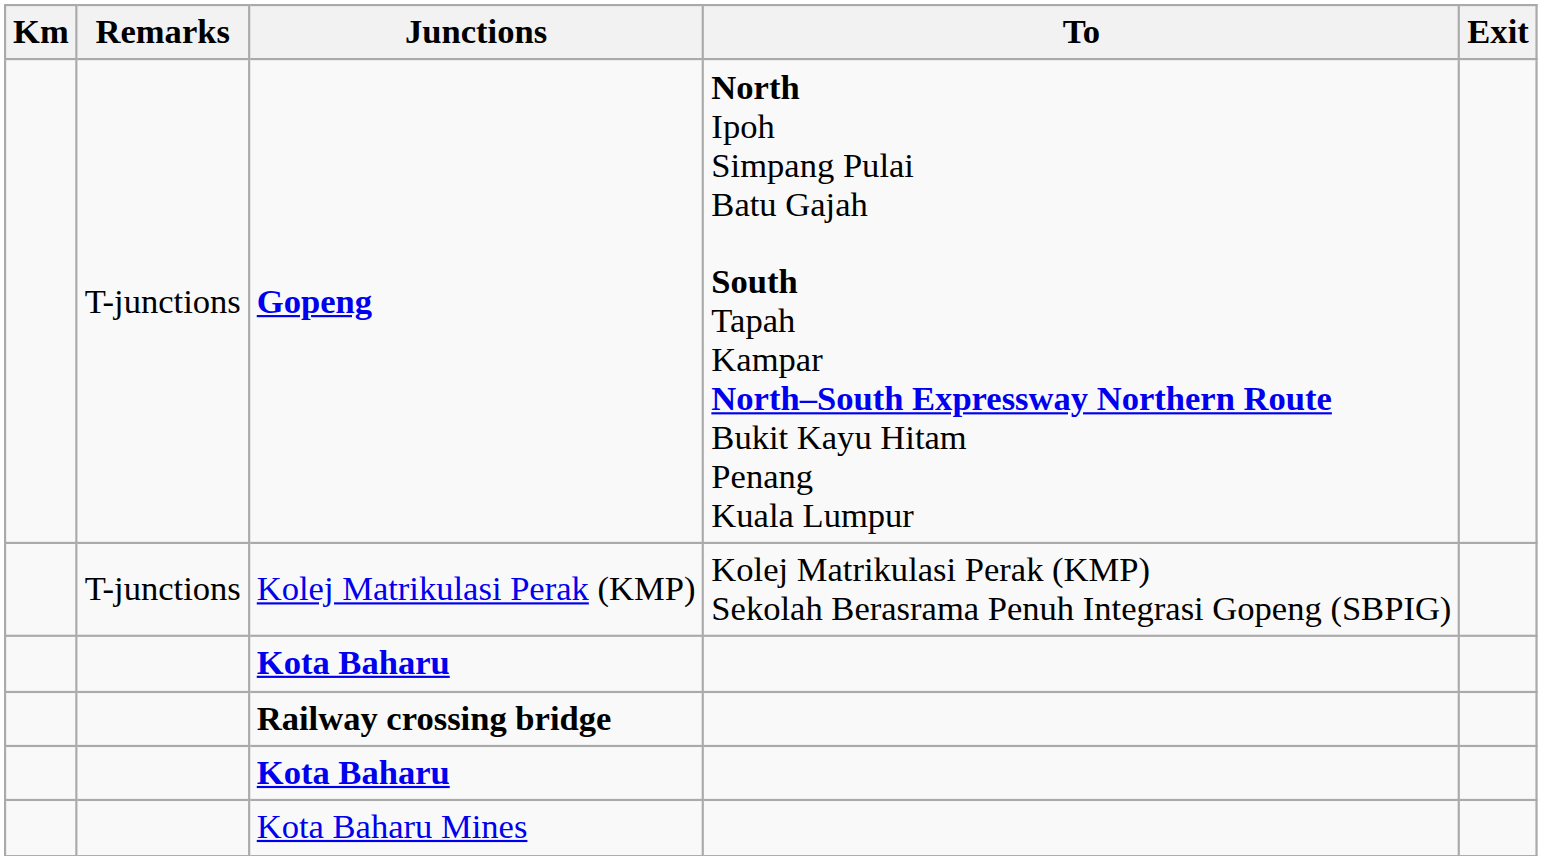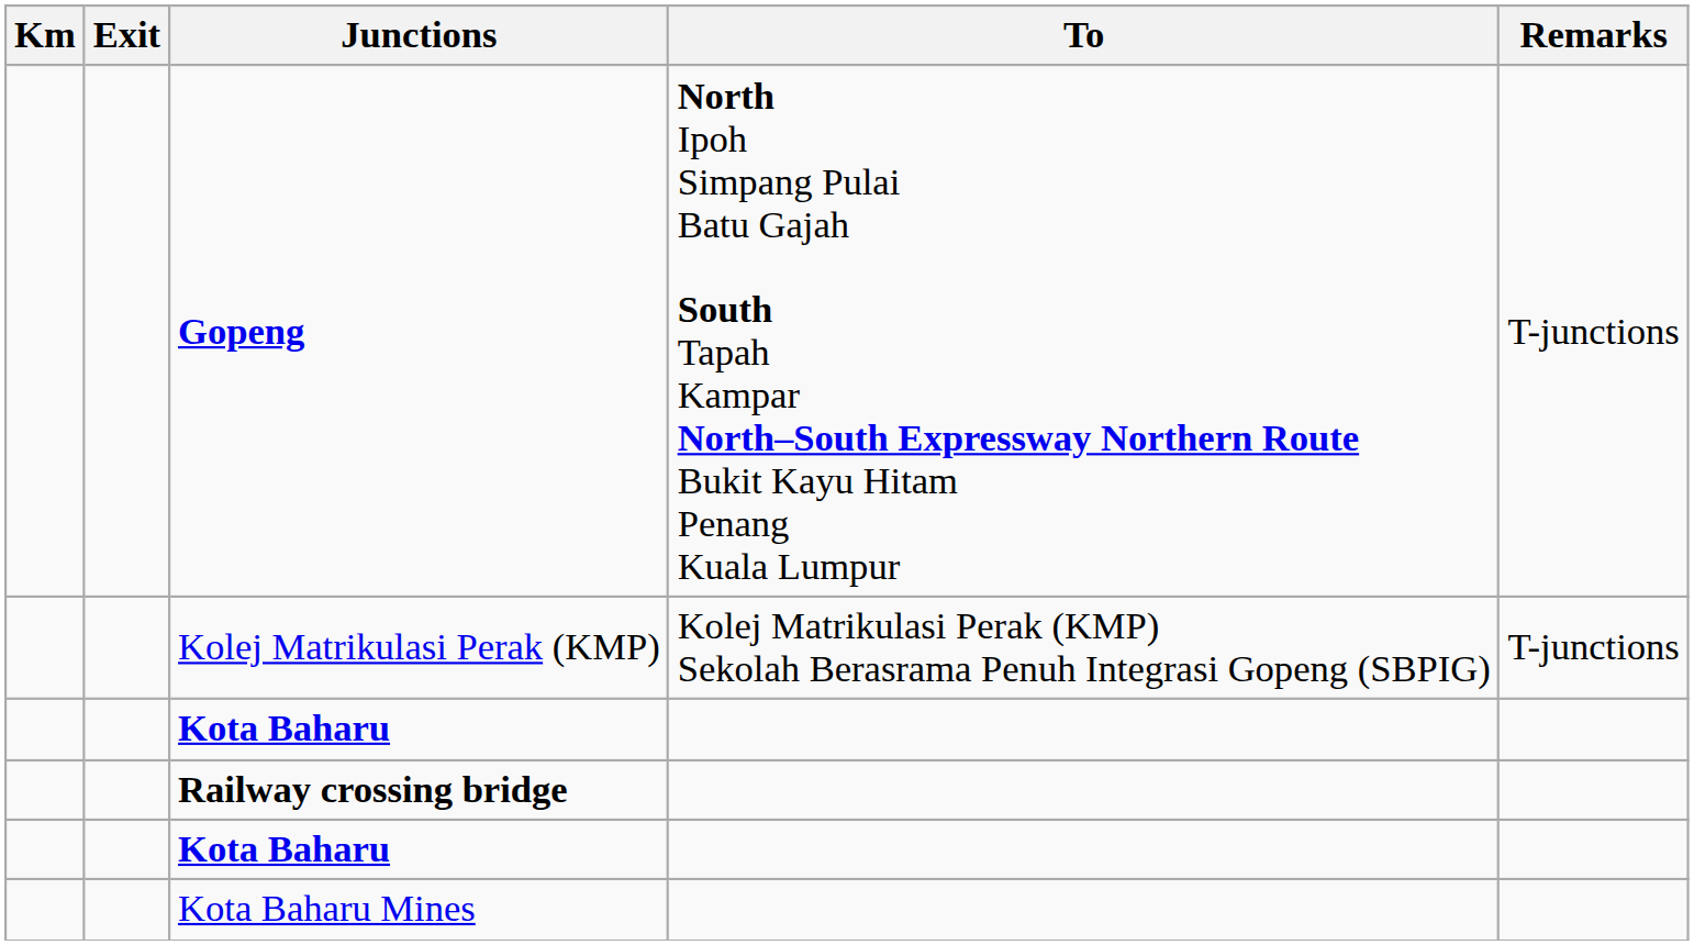 <table class="wikitable">
 <tr>
 <th>Km</th>
-<th>Remarks</th>
+<th>Exit</th>
 <th>Junctions</th>
 <th>To</th>
-<th>Exit</th>
+<th>Remarks</th>
 </tr>
 <tr>
 <td></td>
-<td>T-junctions</td>
+<td></td>
 <td><strong><a href='#'>Gopeng</a></strong></td>
 <td><strong>North</strong><br> Ipoh<br> Simpang Pulai<br> Batu Gajah<br><br><strong>South</strong><br> Tapah<br> Kampar<br>  <strong><a href='#'>North–South Expressway Northern Route</a></strong><br>Bukit Kayu Hitam<br>Penang<br>Kuala Lumpur</td>
-<td></td>
+<td>T-junctions</td>
 </tr>
 <tr>
 <td></td>
-<td>T-junctions</td>
+<td></td>
 <td><a href='#'>Kolej Matrikulasi Perak</a> (KMP)</td>
 <td>Kolej Matrikulasi Perak (KMP)<br>Sekolah Berasrama Penuh Integrasi Gopeng (SBPIG)</td>
-<td></td>
+<td>T-junctions</td>
 </tr>
 <tr>
 <td></td>
 <td></td>
 <td><strong><a href='#'>Kota Baharu</a></strong></td>
 <td></td>
 <td></td>
 </tr>
 <tr>
 <td></td>
 <td></td>
 <td><strong>Railway crossing bridge</strong></td>
 <td></td>
 <td></td>
 </tr>
 <tr>
 <td></td>
 <td></td>
 <td><strong><a href='#'>Kota Baharu</a></strong></td>
 <td></td>
 <td></td>
 </tr>
 <tr>
 <td></td>
 <td></td>
 <td><a href='#'>Kota Baharu Mines</a></td>
 <td></td>
 <td></td>
 </tr>
 </table>
